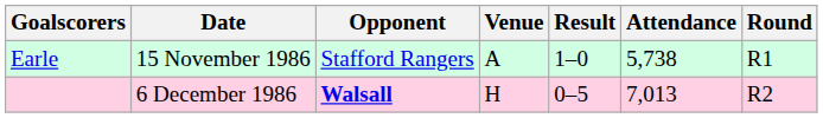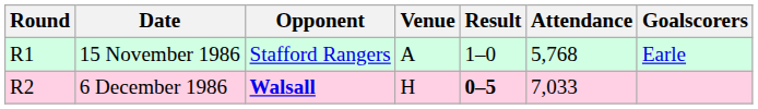 <table class="wikitable">
 <tr>
-<th>Goalscorers</th>
+<th>Round</th>
 <th>Date</th>
 <th>Opponent</th>
 <th>Venue</th>
 <th>Result</th>
 <th>Attendance</th>
-<th>Round</th>
+<th>Goalscorers</th>
 </tr>
 <tr style="background-color: #d0ffe3;">
-<td><a href='#'>Earle</a></td>
+<td>R1</td>
 <td>15 November 1986</td>
 <td><a href='#'>Stafford Rangers</a></td>
 <td>A</td>
 <td>1–0</td>
-<td>5,738</td>
-<td>R1</td>
+<td>5,768</td>
+<td><a href='#'>Earle</a></td>
 </tr>
 <tr style="background-color: #ffd0e3;">
-<td></td>
+<td>R2</td>
 <td>6 December 1986</td>
 <td><strong><a href='#'>Walsall</a></strong></td>
 <td>H</td>
-<td>0–5</td>
-<td>7,013</td>
-<td>R2</td>
+<td><strong>0–5</strong></td>
+<td>7,033</td>
+<td></td>
 </tr>
 </table>
